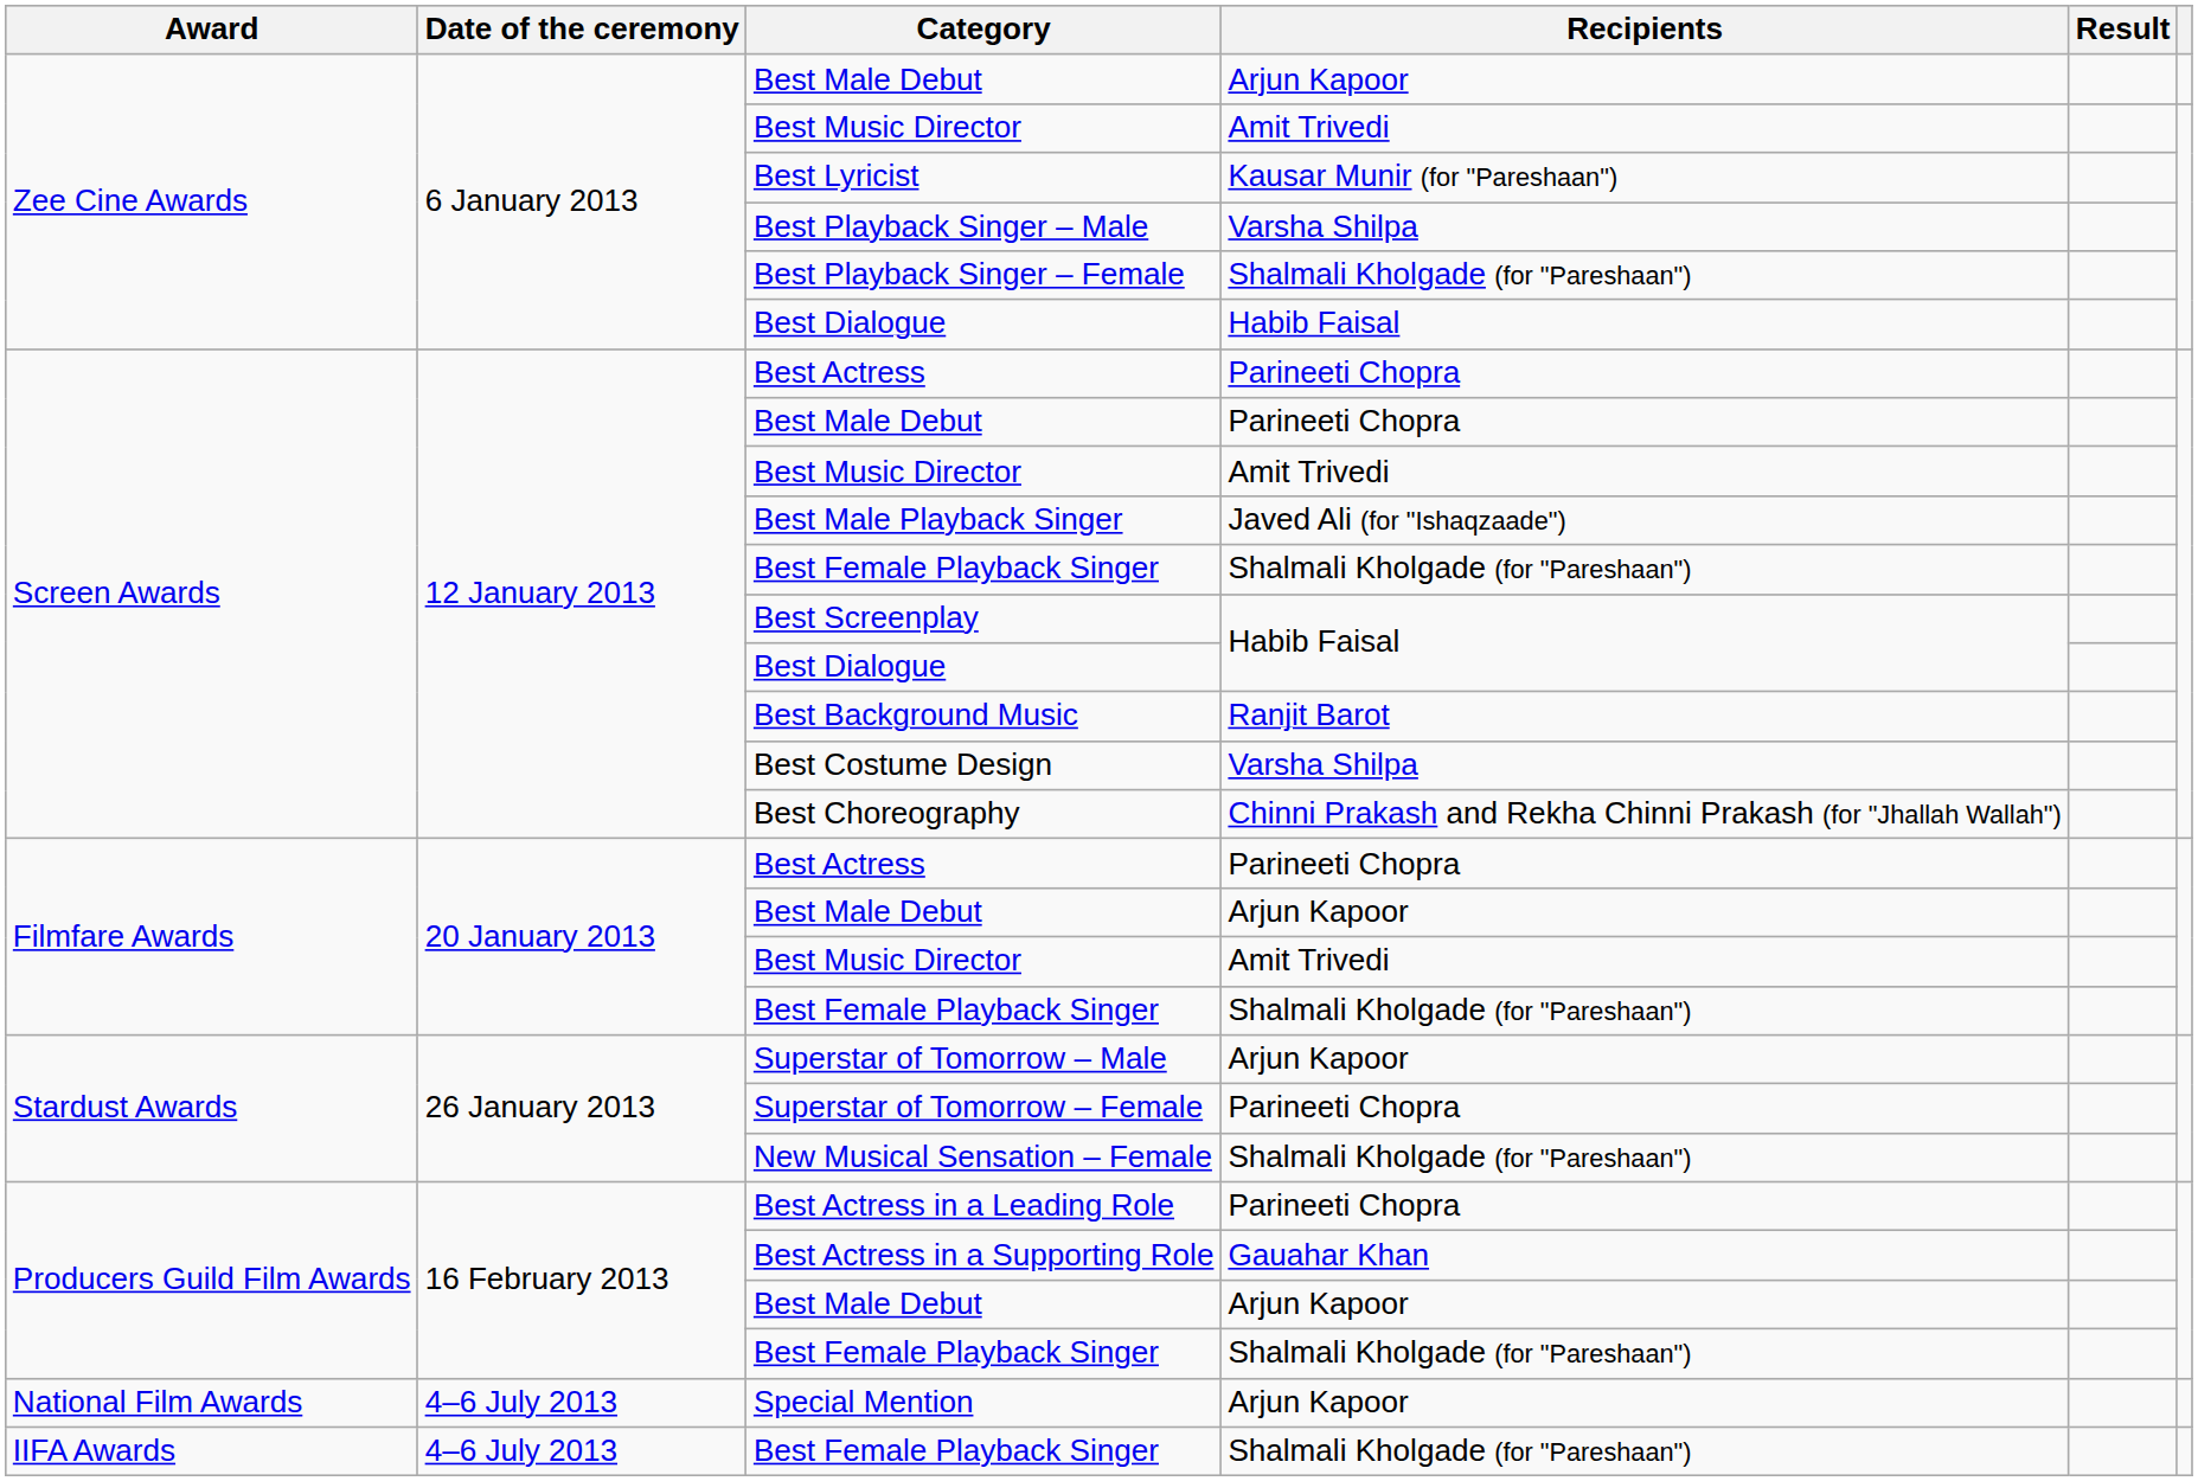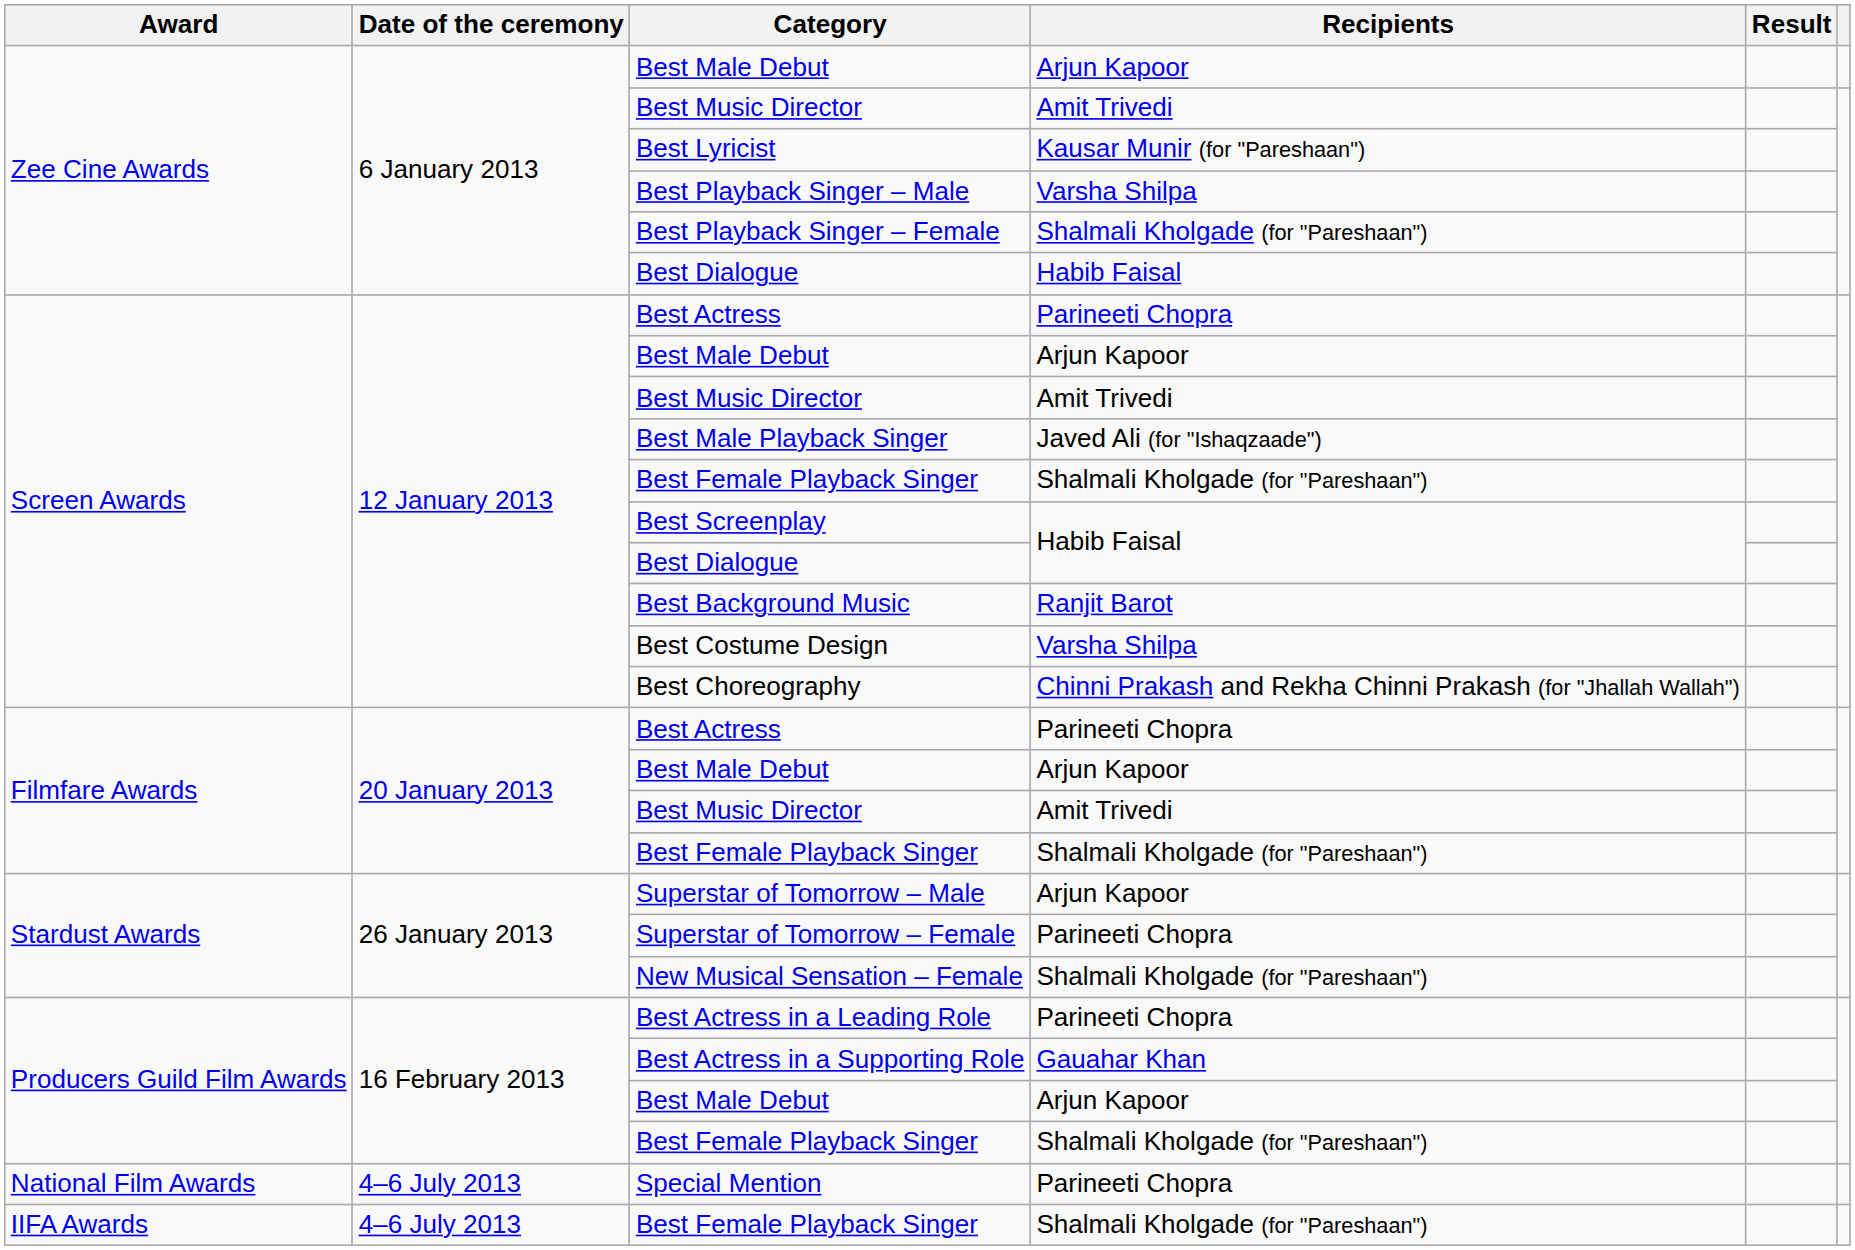 <table class="wikitable plainrowheaders sortable">
 <tr>
 <th scope="col">Award</th>
 <th scope="col">Date of the ceremony</th>
 <th scope="col">Category</th>
 <th scope="col">Recipients</th>
 <th scope="col">Result</th>
 <th class="unsortable" scope="col"></th>
 </tr>
 <tr>
 <td rowspan="6"><a href='#'>Zee Cine Awards</a></td>
 <td rowspan="6">6 January 2013</td>
 <td><a href='#'>Best Male Debut</a></td>
 <td><a href='#'>Arjun Kapoor</a></td>
 <td></td>
 </tr>
 <tr>
 <td><a href='#'>Best Music Director</a></td>
 <td><a href='#'>Amit Trivedi</a></td>
 <td></td>
 <td rowspan="5"></td>
 </tr>
 <tr>
 <td><a href='#'>Best Lyricist</a></td>
 <td><a href='#'>Kausar Munir</a> <small>(for "Pareshaan")</small></td>
 <td></td>
 </tr>
 <tr>
 <td><a href='#'>Best Playback Singer – Male</a></td>
 <td><a href='#'>Varsha Shilpa</a></td>
 <td></td>
 </tr>
 <tr>
 <td><a href='#'>Best Playback Singer – Female</a></td>
 <td><a href='#'>Shalmali Kholgade</a> <small>(for "Pareshaan")</small></td>
 <td></td>
 </tr>
 <tr>
 <td><a href='#'>Best Dialogue</a></td>
 <td><a href='#'>Habib Faisal</a></td>
 <td></td>
 </tr>
 <tr>
 <td rowspan="10"><a href='#'>Screen Awards</a></td>
 <td rowspan="10"><a href='#'>12 January 2013</a></td>
 <td><a href='#'>Best Actress</a></td>
 <td><a href='#'>Parineeti Chopra</a></td>
 <td></td>
 <td rowspan="10"></td>
 </tr>
 <tr>
 <td><a href='#'>Best Male Debut</a></td>
-<td>Parineeti Chopra</td>
+<td>Arjun Kapoor</td>
 <td></td>
 </tr>
 <tr>
 <td><a href='#'>Best Music Director</a></td>
 <td>Amit Trivedi</td>
 <td></td>
 </tr>
 <tr>
 <td><a href='#'>Best Male Playback Singer</a></td>
 <td>Javed Ali <small>(for "Ishaqzaade")</small></td>
 <td></td>
 </tr>
 <tr>
 <td><a href='#'>Best Female Playback Singer</a></td>
 <td>Shalmali Kholgade <small>(for "Pareshaan")</small></td>
 <td></td>
 </tr>
 <tr>
 <td><a href='#'>Best Screenplay</a></td>
 <td rowspan="2">Habib Faisal</td>
 <td></td>
 </tr>
 <tr>
 <td><a href='#'>Best Dialogue</a></td>
 <td></td>
 </tr>
 <tr>
 <td><a href='#'>Best Background Music</a></td>
 <td><a href='#'>Ranjit Barot</a></td>
 <td></td>
 </tr>
 <tr>
 <td>Best Costume Design</td>
 <td><a href='#'>Varsha Shilpa</a></td>
 <td></td>
 </tr>
 <tr>
 <td>Best Choreography</td>
 <td><a href='#'>Chinni Prakash</a> and Rekha Chinni Prakash <small>(for "Jhallah Wallah")</small></td>
 <td></td>
 </tr>
 <tr>
 <td rowspan="4" scope="row"><a href='#'>Filmfare Awards</a></td>
 <td rowspan="4"><a href='#'>20 January 2013</a></td>
 <td><a href='#'>Best Actress</a></td>
 <td>Parineeti Chopra</td>
 <td></td>
 <td rowspan="4"></td>
 </tr>
 <tr>
 <td><a href='#'>Best Male Debut</a></td>
 <td>Arjun Kapoor</td>
 <td></td>
 </tr>
 <tr>
 <td><a href='#'>Best Music Director</a></td>
 <td>Amit Trivedi</td>
 <td></td>
 </tr>
 <tr>
 <td><a href='#'>Best Female Playback Singer</a></td>
 <td>Shalmali Kholgade <small>(for "Pareshaan")</small></td>
 <td></td>
 </tr>
 <tr>
 <td rowspan="3"><a href='#'>Stardust Awards</a></td>
 <td rowspan="3">26 January 2013</td>
 <td><a href='#'>Superstar of Tomorrow – Male</a></td>
 <td>Arjun Kapoor</td>
 <td></td>
 <td rowspan="3"></td>
 </tr>
 <tr>
 <td><a href='#'>Superstar of Tomorrow – Female</a></td>
 <td>Parineeti Chopra</td>
 <td></td>
 </tr>
 <tr>
 <td><a href='#'>New Musical Sensation – Female</a></td>
 <td>Shalmali Kholgade <small>(for "Pareshaan")</small></td>
 <td></td>
 </tr>
 <tr>
 <td rowspan="4"><a href='#'>Producers Guild Film Awards</a></td>
 <td rowspan="4">16 February 2013</td>
 <td><a href='#'>Best Actress in a Leading Role</a></td>
 <td>Parineeti Chopra</td>
 <td></td>
 <td rowspan="4"></td>
 </tr>
 <tr>
 <td><a href='#'>Best Actress in a Supporting Role</a></td>
 <td><a href='#'>Gauahar Khan</a></td>
 <td></td>
 </tr>
 <tr>
 <td><a href='#'>Best Male Debut</a></td>
 <td>Arjun Kapoor</td>
 <td></td>
 </tr>
 <tr>
 <td><a href='#'>Best Female Playback Singer</a></td>
 <td>Shalmali Kholgade <small>(for "Pareshaan")</small></td>
 <td></td>
 </tr>
 <tr>
 <td><a href='#'>National Film Awards</a></td>
 <td><a href='#'>4–6 July 2013</a></td>
 <td><a href='#'>Special Mention</a></td>
-<td>Arjun Kapoor</td>
+<td>Parineeti Chopra</td>
 <td></td>
 <td></td>
 </tr>
 <tr>
 <td><a href='#'>IIFA Awards</a></td>
 <td><a href='#'>4–6 July 2013</a></td>
 <td><a href='#'>Best Female Playback Singer</a></td>
 <td>Shalmali Kholgade <small>(for "Pareshaan")</small></td>
 <td></td>
 <td></td>
 </tr>
 </table>
